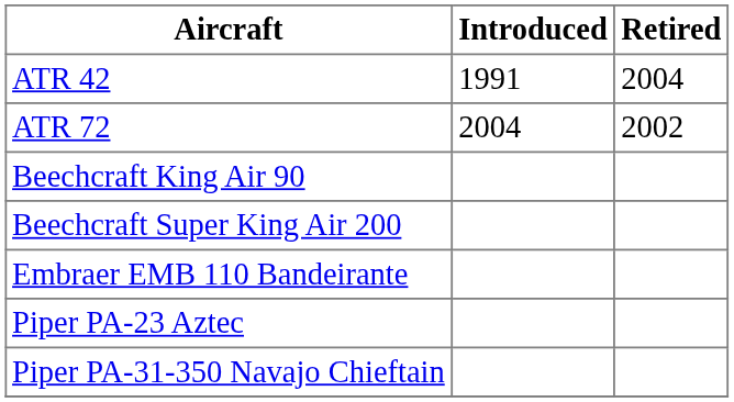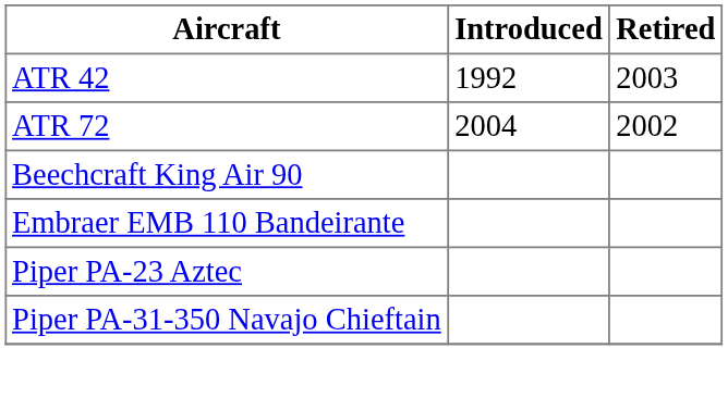 <table class="toccolours" border="1" cellpadding="3" style="margin:1em auto; border-collapse:collapse">
 <tr>
 <th>Aircraft</th>
 <th>Introduced</th>
 <th>Retired</th>
 </tr>
 <tr>
 <td><a href='#'>ATR 42</a></td>
-<td>1991</td>
-<td>2004</td>
+<td>1992</td>
+<td>2003</td>
 </tr>
 <tr>
 <td><a href='#'>ATR 72</a></td>
 <td>2004</td>
 <td>2002</td>
 </tr>
 <tr>
 <td><a href='#'>Beechcraft King Air 90</a></td>
-<td></td>
-<td></td>
-</tr>
-<tr>
-<td><a href='#'>Beechcraft Super King Air 200</a></td>
 <td></td>
 <td></td>
 </tr>
 <tr>
 <td><a href='#'>Embraer EMB 110 Bandeirante</a></td>
 <td></td>
 <td></td>
 </tr>
 <tr>
 <td><a href='#'>Piper PA-23 Aztec</a></td>
 <td></td>
 <td></td>
 </tr>
 <tr>
 <td><a href='#'>Piper PA-31-350 Navajo Chieftain</a></td>
 <td></td>
 <td></td>
 </tr>
 <tr>
 </tr>
 </table>
